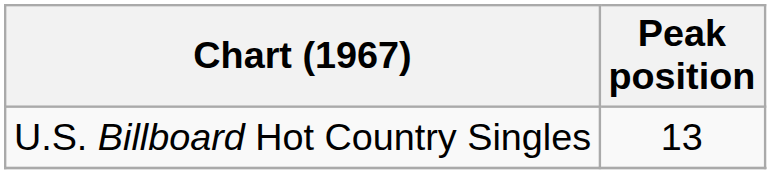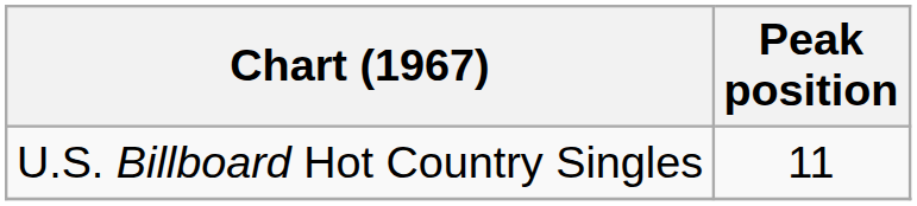 <table class="wikitable sortable">
 <tr>
 <th align="left">Chart (1967)</th>
 <th align="center">Peak<br>position</th>
 </tr>
 <tr>
 <td align="left">U.S. <em>Billboard</em> Hot Country Singles</td>
-<td align="center">13</td>
+<td align="center">11</td>
 </tr>
 <tr>
 </tr>
 </table>
